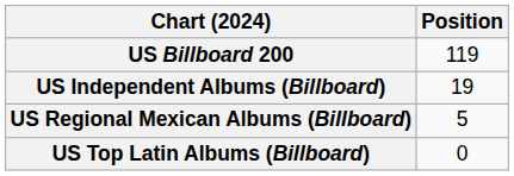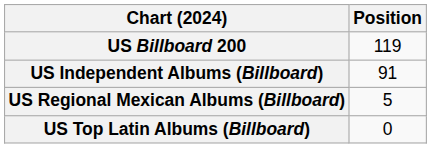 <table class="wikitable sortable plainrowheaders" style="text-align:center">
 <tr>
 <th scope="col">Chart (2024)</th>
 <th scope="col">Position</th>
 </tr>
 <tr>
 <th scope="row">US <em>Billboard</em> 200</th>
 <td>119</td>
 </tr>
 <tr>
 <th scope="row">US Independent Albums (<em>Billboard</em>)</th>
-<td>19</td>
+<td>91</td>
 </tr>
 <tr>
 <th scope="row">US Regional Mexican Albums (<em>Billboard</em>)</th>
 <td>5</td>
 </tr>
 <tr>
 <th scope="row">US Top Latin Albums (<em>Billboard</em>)</th>
 <td>0</td>
 </tr>
 </table>
